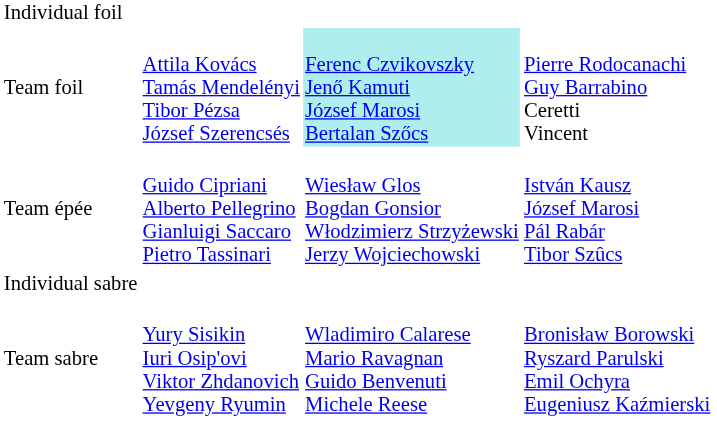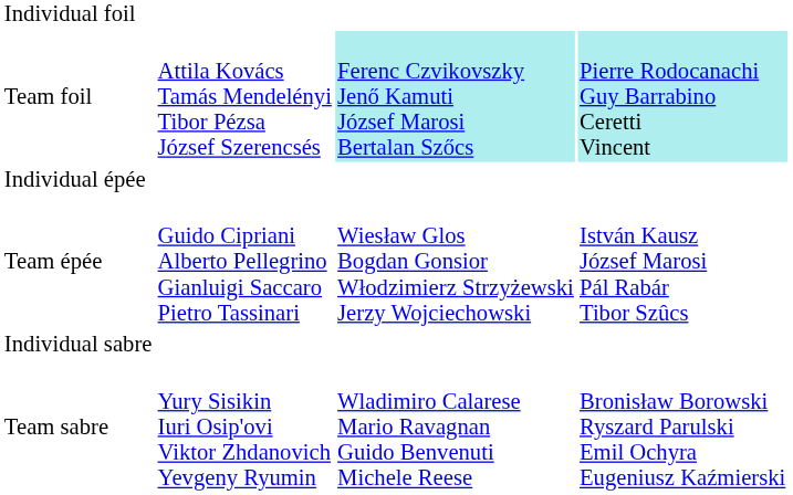 <table>
 <tr>
 <td>Individual foil</td>
 <td></td>
 <td></td>
 <td></td>
 </tr>
 <tr>
 <td>Team foil</td>
 <td><br><a href='#'>Attila Kovács</a><br><a href='#'>Tamás Mendelényi</a><br><a href='#'>Tibor Pézsa</a><br><a href='#'>József Szerencsés</a></td>
 <td style="background: paleturquoise;"><br><a href='#'>Ferenc Czvikovszky</a><br><a href='#'>Jenő Kamuti</a><br><a href='#'>József Marosi</a><br><a href='#'>Bertalan Szőcs</a></td>
-<td><br><a href='#'>Pierre Rodocanachi</a><br><a href='#'>Guy Barrabino</a><br>Ceretti<br>Vincent</td>
+<td style="background: paleturquoise;"><br><a href='#'>Pierre Rodocanachi</a><br><a href='#'>Guy Barrabino</a><br>Ceretti<br>Vincent</td>
+</tr>
+<tr>
+<td>Individual épée</td>
+<td></td>
+<td></td>
+<td></td>
 </tr>
 <tr>
 <td>Team épée</td>
 <td><br><a href='#'>Guido Cipriani</a><br><a href='#'>Alberto Pellegrino</a><br><a href='#'>Gianluigi Saccaro</a><br><a href='#'>Pietro Tassinari</a></td>
 <td><br><a href='#'>Wiesław Glos</a><br><a href='#'>Bogdan Gonsior</a><br><a href='#'>Włodzimierz Strzyżewski</a><br><a href='#'>Jerzy Wojciechowski</a></td>
 <td><br><a href='#'>István Kausz</a><br><a href='#'>József Marosi</a><br><a href='#'>Pál Rabár</a><br><a href='#'>Tibor Szûcs</a></td>
 </tr>
 <tr>
 <td>Individual sabre</td>
 <td></td>
 <td></td>
 <td></td>
 </tr>
 <tr>
 <td>Team sabre</td>
 <td><br><a href='#'>Yury Sisikin</a><br><a href='#'>Iuri Osip'ovi</a><br><a href='#'>Viktor Zhdanovich</a><br><a href='#'>Yevgeny Ryumin</a></td>
 <td><br><a href='#'>Wladimiro Calarese</a><br><a href='#'>Mario Ravagnan</a><br><a href='#'>Guido Benvenuti</a><br><a href='#'>Michele Reese</a></td>
 <td><br><a href='#'>Bronisław Borowski</a><br><a href='#'>Ryszard Parulski</a><br><a href='#'>Emil Ochyra</a><br><a href='#'>Eugeniusz Kaźmierski</a></td>
 </tr>
 </table>
